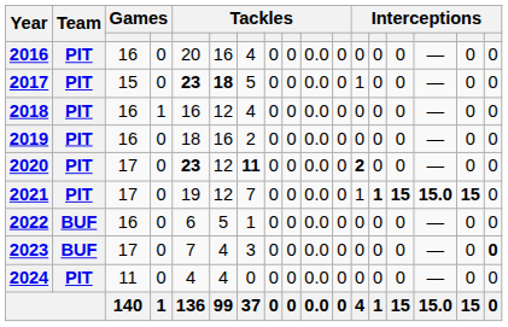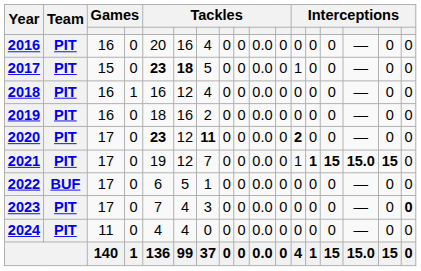 <table class="wikitable" style="text-align: center;">
 <tr>
 <th rowspan="2">Year</th>
 <th rowspan="2">Team</th>
 <th colspan="2">Games</th>
 <th colspan="7">Tackles</th>
 <th colspan="6">Interceptions</th>
 </tr>
 <tr>
 <th></th>
 <th></th>
 <th></th>
 <th></th>
 <th></th>
 <th></th>
 <th></th>
 <th></th>
 <th></th>
 <th></th>
 <th></th>
 <th></th>
 <th></th>
 <th></th>
 <th></th>
 </tr>
 <tr>
 <th><a href='#'>2016</a></th>
 <th><a href='#'>PIT</a></th>
 <td>16</td>
 <td>0</td>
 <td>20</td>
 <td>16</td>
 <td>4</td>
 <td>0</td>
 <td>0</td>
 <td>0.0</td>
 <td>0</td>
 <td>0</td>
 <td>0</td>
 <td>0</td>
 <td>—</td>
 <td>0</td>
 <td>0</td>
 </tr>
 <tr>
 <th><a href='#'>2017</a></th>
 <th><a href='#'>PIT</a></th>
 <td>15</td>
 <td>0</td>
 <td><strong>23</strong></td>
 <td><strong>18</strong></td>
 <td>5</td>
 <td>0</td>
 <td>0</td>
 <td>0.0</td>
 <td>0</td>
 <td>1</td>
 <td>0</td>
 <td>0</td>
 <td>—</td>
 <td>0</td>
 <td>0</td>
 </tr>
 <tr>
 <th><a href='#'>2018</a></th>
 <th><a href='#'>PIT</a></th>
 <td>16</td>
 <td>1</td>
 <td>16</td>
 <td>12</td>
 <td>4</td>
 <td>0</td>
 <td>0</td>
 <td>0.0</td>
 <td>0</td>
 <td>0</td>
 <td>0</td>
 <td>0</td>
 <td>—</td>
 <td>0</td>
 <td>0</td>
 </tr>
 <tr>
 <th><a href='#'>2019</a></th>
 <th><a href='#'>PIT</a></th>
 <td>16</td>
 <td>0</td>
 <td>18</td>
 <td>16</td>
 <td>2</td>
 <td>0</td>
 <td>0</td>
 <td>0.0</td>
 <td>0</td>
 <td>0</td>
 <td>0</td>
 <td>0</td>
 <td>—</td>
 <td>0</td>
 <td>0</td>
 </tr>
 <tr>
 <th><a href='#'>2020</a></th>
 <th><a href='#'>PIT</a></th>
 <td>17</td>
 <td>0</td>
 <td><strong>23</strong></td>
 <td>12</td>
 <td><strong>11</strong></td>
 <td>0</td>
 <td>0</td>
 <td>0.0</td>
 <td>0</td>
 <td><strong>2</strong></td>
 <td>0</td>
 <td>0</td>
 <td>—</td>
 <td>0</td>
 <td>0</td>
 </tr>
 <tr>
 <th><a href='#'>2021</a></th>
 <th><a href='#'>PIT</a></th>
 <td>17</td>
 <td>0</td>
 <td>19</td>
 <td>12</td>
 <td>7</td>
 <td>0</td>
 <td>0</td>
 <td>0.0</td>
 <td>0</td>
 <td>1</td>
 <td><strong>1</strong></td>
 <td><strong>15</strong></td>
 <td><strong>15.0</strong></td>
 <td><strong>15</strong></td>
 <td>0</td>
 </tr>
 <tr>
 <th><a href='#'>2022</a></th>
 <th><a href='#'>BUF</a></th>
-<td>16</td>
+<td>17</td>
 <td>0</td>
 <td>6</td>
 <td>5</td>
 <td>1</td>
 <td>0</td>
 <td>0</td>
 <td>0.0</td>
 <td>0</td>
 <td>0</td>
 <td>0</td>
 <td>0</td>
 <td>—</td>
 <td>0</td>
 <td>0</td>
 </tr>
 <tr>
 <th><a href='#'>2023</a></th>
-<th><a href='#'>BUF</a></th>
+<th><a href='#'>PIT</a></th>
 <td>17</td>
 <td>0</td>
 <td>7</td>
 <td>4</td>
 <td>3</td>
 <td>0</td>
 <td>0</td>
 <td>0.0</td>
 <td>0</td>
 <td>0</td>
 <td>0</td>
 <td>0</td>
 <td>—</td>
 <td>0</td>
 <td><strong>0</strong></td>
 </tr>
 <tr>
 <th><a href='#'>2024</a></th>
 <th><a href='#'>PIT</a></th>
 <td>11</td>
 <td>0</td>
 <td>4</td>
 <td>4</td>
 <td>0</td>
 <td>0</td>
 <td>0</td>
 <td>0.0</td>
 <td>0</td>
 <td>0</td>
 <td>0</td>
 <td>0</td>
 <td>—</td>
 <td>0</td>
 <td>0</td>
 </tr>
 <tr>
 <th colspan="2"></th>
 <th>140</th>
 <th>1</th>
 <th>136</th>
 <th>99</th>
 <th>37</th>
 <th>0</th>
 <th>0</th>
 <th>0.0</th>
 <th>0</th>
 <th>4</th>
 <th>1</th>
 <th>15</th>
 <th>15.0</th>
 <th>15</th>
 <th>0</th>
 </tr>
 </table>
